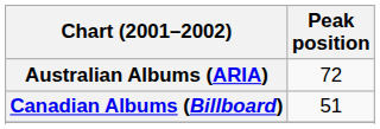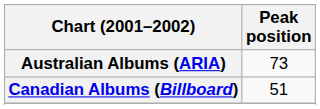 <table class="wikitable sortable plainrowheaders" style="text-align:center">
 <tr>
 <th scope="col">Chart (2001–2002)</th>
 <th scope="col">Peak<br>position</th>
 </tr>
 <tr>
 <th scope="row">Australian Albums (<a href='#'>ARIA</a>)</th>
-<td>72</td>
+<td>73</td>
 </tr>
 <tr>
 <th scope="row"><a href='#'>Canadian Albums</a> (<a href='#'><em>Billboard</em></a>)</th>
 <td style="text-align:center;">51</td>
 </tr>
 <tr>
 </tr>
 <tr>
 </tr>
 <tr>
 </tr>
 <tr>
 </tr>
 </table>
